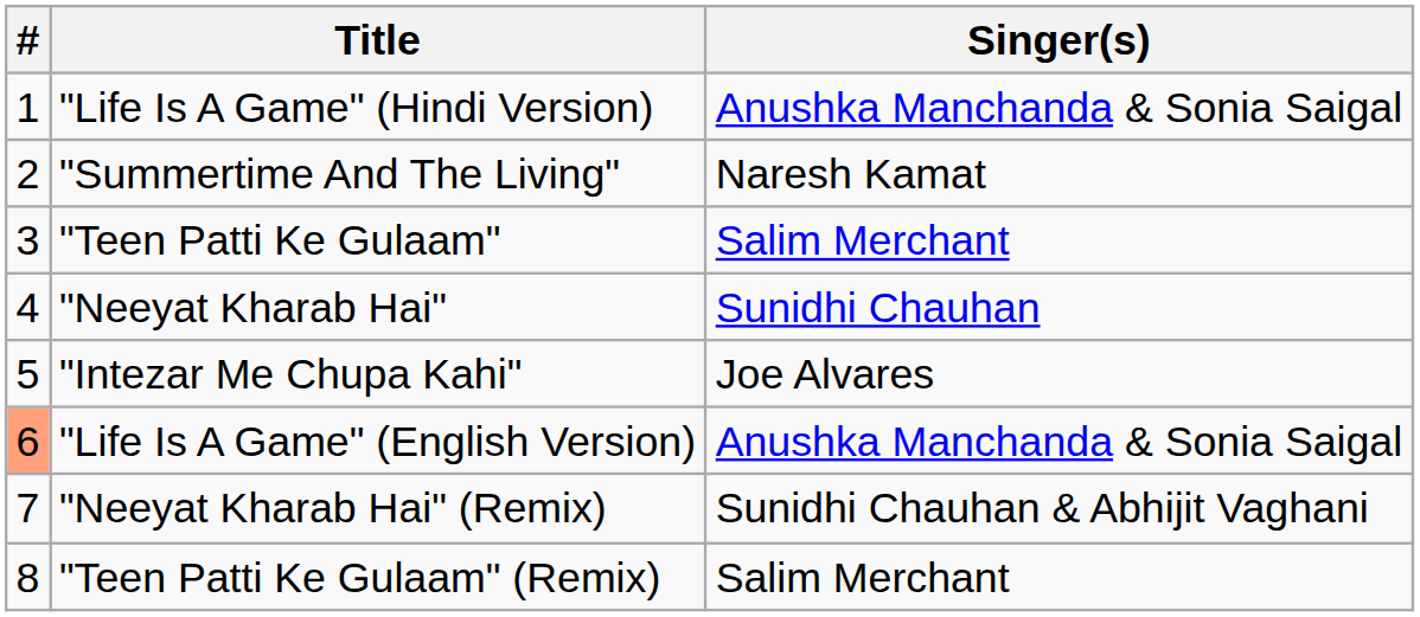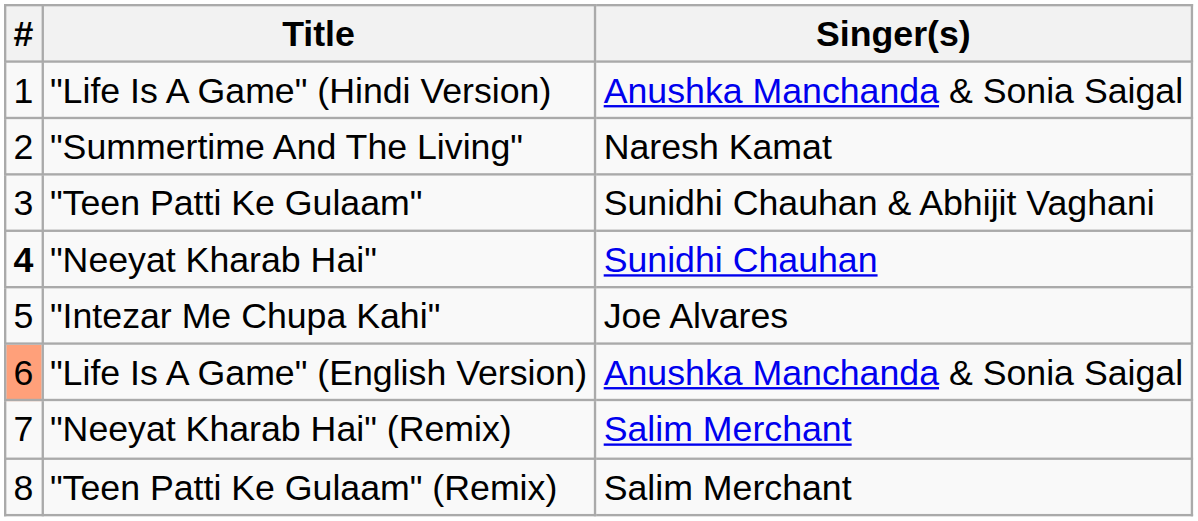 <table class="wikitable" style="font-size:95%;">
 <tr>
 <th>#</th>
 <th>Title</th>
 <th>Singer(s)</th>
 </tr>
 <tr>
 <td>1</td>
 <td>"Life Is A Game" (Hindi Version)</td>
 <td><a href='#'>Anushka Manchanda</a> & Sonia Saigal</td>
 </tr>
 <tr>
 <td>2</td>
 <td>"Summertime And The Living"</td>
 <td>Naresh Kamat</td>
 </tr>
 <tr>
 <td>3</td>
 <td>"Teen Patti Ke Gulaam"</td>
-<td><a href='#'>Salim Merchant</a></td>
+<td>Sunidhi Chauhan & Abhijit Vaghani</td>
 </tr>
 <tr>
-<td>4</td>
+<td><strong>4</strong></td>
 <td>"Neeyat Kharab Hai"</td>
 <td><a href='#'>Sunidhi Chauhan</a></td>
 </tr>
 <tr>
 <td>5</td>
 <td>"Intezar Me Chupa Kahi"</td>
 <td>Joe Alvares</td>
 </tr>
 <tr>
 <td style="background: lightsalmon;">6</td>
 <td>"Life Is A Game" (English Version)</td>
 <td><a href='#'>Anushka Manchanda</a> & Sonia Saigal</td>
 </tr>
 <tr>
 <td>7</td>
 <td>"Neeyat Kharab Hai" (Remix)</td>
-<td>Sunidhi Chauhan & Abhijit Vaghani</td>
+<td><a href='#'>Salim Merchant</a></td>
 </tr>
 <tr>
 <td>8</td>
 <td>"Teen Patti Ke Gulaam" (Remix)</td>
 <td>Salim Merchant</td>
 </tr>
 </table>
